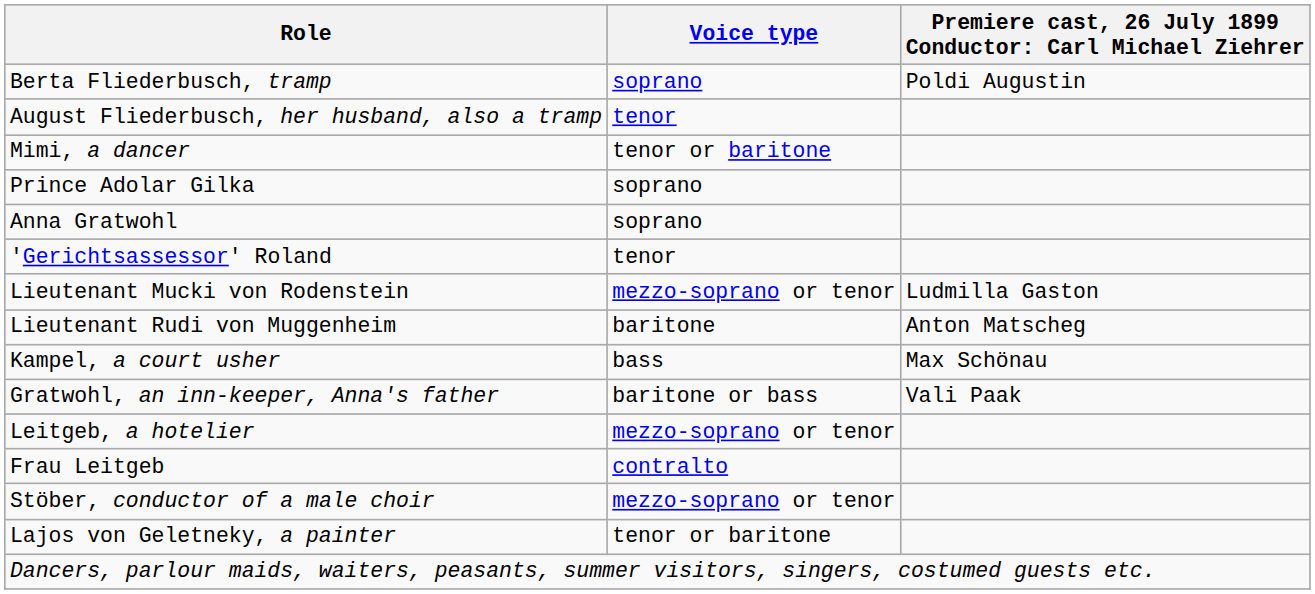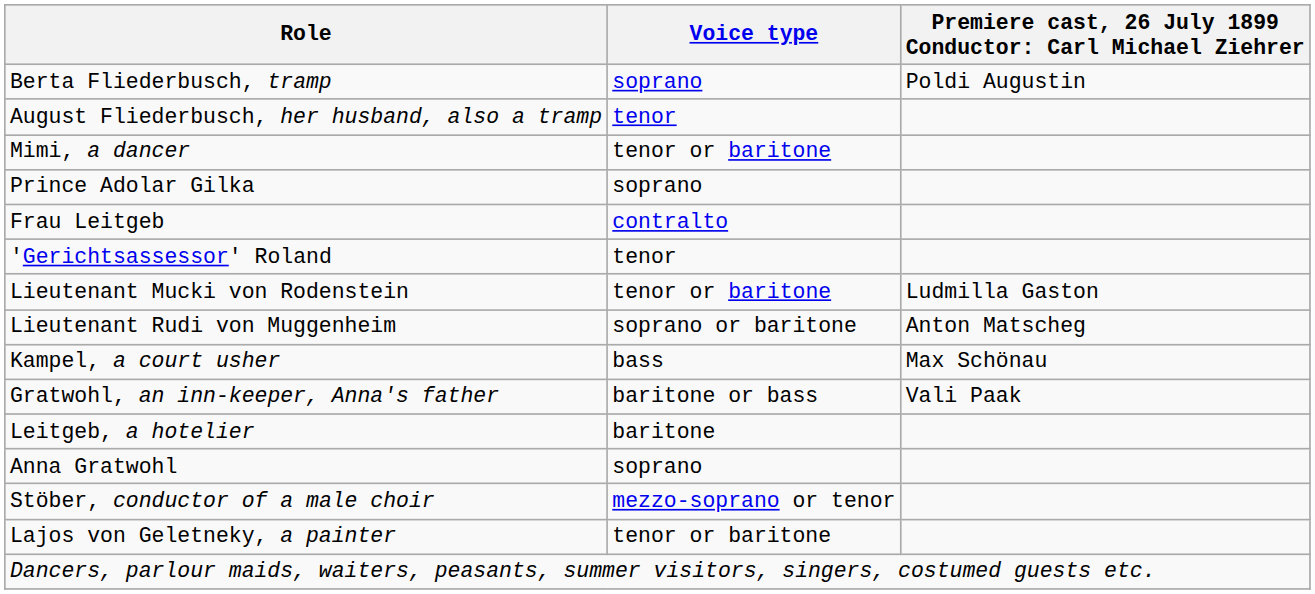 <table class="wikitable">
 <tr>
 <th>Role</th>
 <th><a href='#'>Voice type</a></th>
 <th>Premiere cast, 26 July 1899<br>Conductor: Carl Michael Ziehrer</th>
 </tr>
 <tr>
 <td>Berta Fliederbusch, <em>tramp</em></td>
 <td><a href='#'>soprano</a></td>
 <td>Poldi Augustin</td>
 </tr>
 <tr>
 <td>August Fliederbusch, <em>her husband, also a tramp</em></td>
 <td><a href='#'>tenor</a></td>
 <td></td>
 </tr>
 <tr>
 <td>Mimi, <em>a dancer</em></td>
 <td>tenor or <a href='#'>baritone</a></td>
 <td></td>
 </tr>
 <tr>
 <td>Prince Adolar Gilka</td>
 <td>soprano</td>
 <td></td>
 </tr>
 <tr>
-<td>Anna Gratwohl</td>
-<td>soprano</td>
+<td>Frau Leitgeb</td>
+<td><a href='#'>contralto</a></td>
 <td></td>
 </tr>
 <tr>
 <td>'<a href='#'>Gerichtsassessor</a>' Roland</td>
 <td>tenor</td>
 <td></td>
 </tr>
 <tr>
 <td>Lieutenant Mucki von Rodenstein</td>
-<td><a href='#'>mezzo-soprano</a> or tenor</td>
+<td>tenor or <a href='#'>baritone</a></td>
 <td>Ludmilla Gaston</td>
 </tr>
 <tr>
 <td>Lieutenant Rudi von Muggenheim</td>
-<td>baritone</td>
+<td>soprano or baritone</td>
 <td>Anton Matscheg</td>
 </tr>
 <tr>
 <td>Kampel, <em>a court usher</em></td>
 <td>bass</td>
 <td>Max Schönau</td>
 </tr>
 <tr>
 <td>Gratwohl, <em>an inn-keeper, Anna's father</em></td>
 <td>baritone or bass</td>
 <td>Vali Paak</td>
 </tr>
 <tr>
 <td>Leitgeb, <em>a hotelier</em></td>
-<td><a href='#'>mezzo-soprano</a> or tenor</td>
+<td>baritone</td>
 <td></td>
 </tr>
 <tr>
-<td>Frau Leitgeb</td>
-<td><a href='#'>contralto</a></td>
+<td>Anna Gratwohl</td>
+<td>soprano</td>
 <td></td>
 </tr>
 <tr>
 <td>Stöber, <em>conductor of a male choir</em></td>
 <td><a href='#'>mezzo-soprano</a> or tenor</td>
 <td></td>
 </tr>
 <tr>
 <td>Lajos von Geletneky, <em>a painter</em></td>
 <td>tenor or baritone</td>
 <td></td>
 </tr>
 <tr>
 <td colspan="3"><em>Dancers, parlour maids, waiters, peasants, summer visitors, singers, costumed guests etc.</em></td>
 </tr>
 </table>
